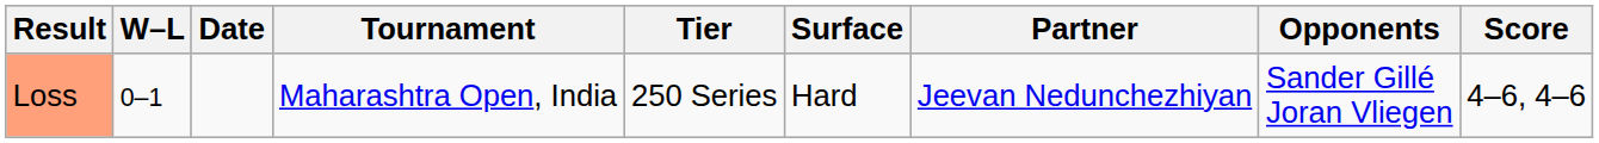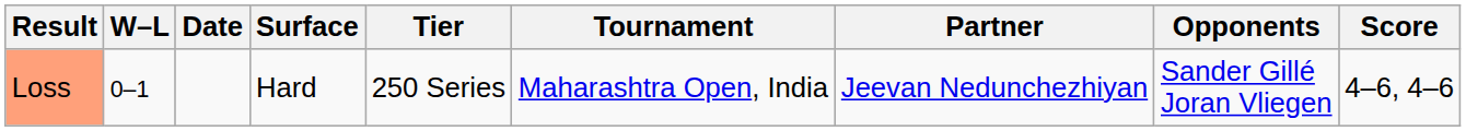 <table class="sortable wikitable">
 <tr>
 <th>Result</th>
 <th class="unsortable">W–L</th>
 <th>Date</th>
+<th>Surface</th>
+<th>Tier</th>
 <th>Tournament</th>
-<th>Tier</th>
-<th>Surface</th>
 <th>Partner</th>
 <th>Opponents</th>
 <th class="unsortable">Score</th>
 </tr>
 <tr>
 <td bgcolor=FFA07A>Loss</td>
 <td><small>0–1</small></td>
 <td><a href='#'></a></td>
+<td>Hard</td>
+<td>250 Series</td>
 <td><a href='#'>Maharashtra Open</a>, India</td>
-<td>250 Series</td>
-<td>Hard</td>
 <td> <a href='#'>Jeevan Nedunchezhiyan</a></td>
 <td> <a href='#'>Sander Gillé</a><br> <a href='#'>Joran Vliegen</a></td>
 <td>4–6, 4–6</td>
 </tr>
 </table>
